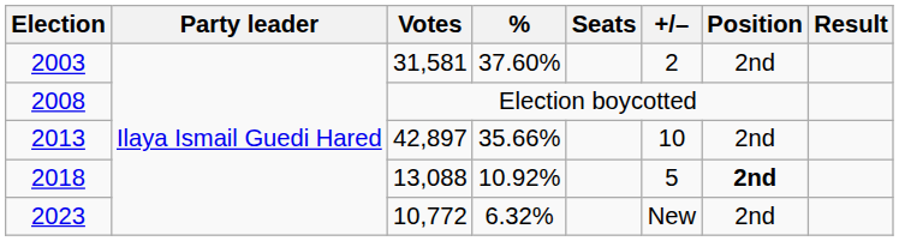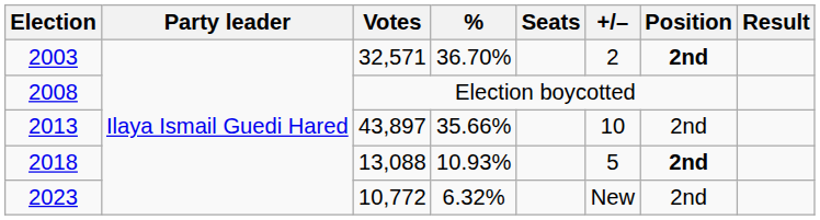 <table class=wikitable style=text-align:center>
 <tr>
 <th><strong>Election</strong></th>
 <th>Party leader</th>
 <th><strong>Votes</strong></th>
 <th><strong>%</strong></th>
 <th><strong>Seats</strong></th>
 <th>+/–</th>
 <th>Position</th>
 <th><strong>Result</strong></th>
 </tr>
 <tr>
 <td><a href='#'>2003</a></td>
 <td rowspan="5"><a href='#'>Ilaya Ismail Guedi Hared</a></td>
-<td>31,581<br></td>
-<td>37.60%</td>
+<td>32,571<br></td>
+<td>36.70%</td>
 <td></td>
 <td> 2</td>
-<td>2nd</td>
+<td><strong>2nd</strong></td>
 <td></td>
 </tr>
 <tr>
 <td><a href='#'>2008</a></td>
 <td colspan="5">Election boycotted</td>
 <td></td>
 </tr>
 <tr>
 <td><a href='#'>2013</a></td>
-<td>42,897<br></td>
+<td>43,897<br></td>
 <td>35.66%</td>
 <td></td>
 <td> 10</td>
 <td> 2nd</td>
 <td></td>
 </tr>
 <tr>
 <td><a href='#'>2018</a></td>
 <td>13,088<br></td>
-<td>10.92%</td>
+<td>10.93%</td>
 <td></td>
 <td> 5</td>
 <td><strong> 2nd</strong></td>
 <td></td>
 </tr>
 <tr>
 <td><a href='#'>2023</a></td>
 <td>10,772</td>
 <td>6.32%</td>
 <td></td>
 <td>New</td>
 <td> 2nd</td>
 <td></td>
 </tr>
 </table>
